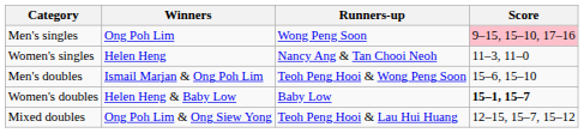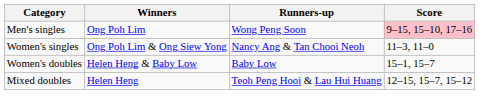 <table class="wikitable">
 <tr>
 <th>Category</th>
 <th>Winners</th>
 <th>Runners-up</th>
 <th>Score</th>
 </tr>
 <tr>
 <td>Men's singles</td>
 <td> <a href='#'>Ong Poh Lim</a></td>
 <td> <a href='#'>Wong Peng Soon</a></td>
 <td style="background: pink;">9–15, 15–10, 17–16</td>
 </tr>
 <tr>
 <td>Women's singles</td>
-<td> <a href='#'>Helen Heng</a></td>
+<td> <a href='#'>Ong Poh Lim</a> & <a href='#'>Ong Siew Yong</a></td>
 <td> <a href='#'>Nancy Ang</a> & <a href='#'>Tan Chooi Neoh</a></td>
 <td>11–3, 11–0</td>
-</tr>
-<tr>
-<td>Men's doubles</td>
-<td> <a href='#'>Ismail Marjan</a> & <a href='#'>Ong Poh Lim</a></td>
-<td> <a href='#'>Teoh Peng Hooi</a> & <a href='#'>Wong Peng Soon</a></td>
-<td>15–6, 15–10</td>
 </tr>
 <tr>
 <td>Women's doubles</td>
 <td> <a href='#'>Helen Heng</a> & <a href='#'>Baby Low</a></td>
 <td> <a href='#'>Baby Low</a></td>
-<td><strong>15–1, 15–7</strong></td>
+<td>15–1, 15–7</td>
 </tr>
 <tr>
 <td>Mixed doubles</td>
-<td> <a href='#'>Ong Poh Lim</a> & <a href='#'>Ong Siew Yong</a></td>
+<td> <a href='#'>Helen Heng</a></td>
 <td> <a href='#'>Teoh Peng Hooi</a> & <a href='#'>Lau Hui Huang</a></td>
 <td>12–15, 15–7, 15–12</td>
 </tr>
 </table>
